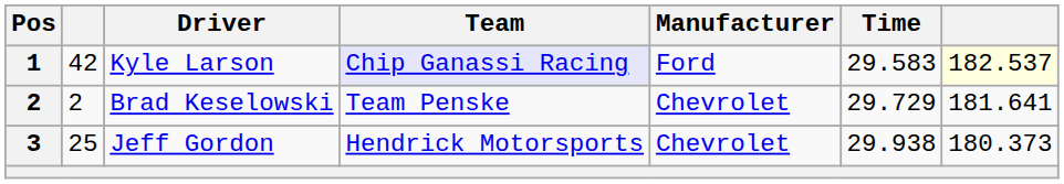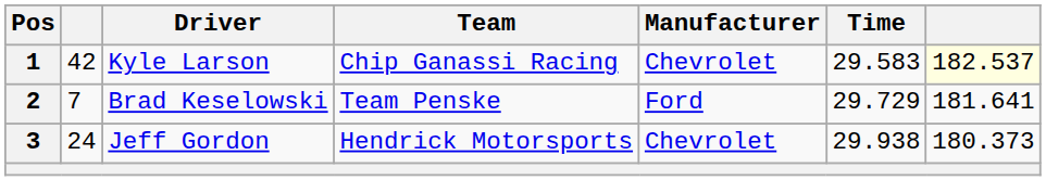 <table class="wikitable" style="font-size:95%">
 <tr>
 <th>Pos</th>
 <th></th>
 <th>Driver</th>
 <th>Team</th>
 <th>Manufacturer</th>
 <th>Time</th>
 <th></th>
 </tr>
 <tr>
 <th>1</th>
 <td>42</td>
 <td><a href='#'>Kyle Larson</a></td>
-<td style="background: lavender;"><a href='#'>Chip Ganassi Racing</a></td>
-<td><a href='#'>Ford</a></td>
+<td><a href='#'>Chip Ganassi Racing</a></td>
+<td><a href='#'>Chevrolet</a></td>
 <td>29.583</td>
 <td style="background: lightyellow;">182.537</td>
 </tr>
 <tr>
 <th>2</th>
-<td>2</td>
+<td>7</td>
 <td><a href='#'>Brad Keselowski</a></td>
 <td><a href='#'>Team Penske</a></td>
-<td><a href='#'>Chevrolet</a></td>
+<td><a href='#'>Ford</a></td>
 <td>29.729</td>
 <td>181.641</td>
 </tr>
 <tr>
 <th>3</th>
-<td>25</td>
+<td>24</td>
 <td><a href='#'>Jeff Gordon</a></td>
 <td><a href='#'>Hendrick Motorsports</a></td>
 <td><a href='#'>Chevrolet</a></td>
 <td>29.938</td>
 <td>180.373</td>
 </tr>
 <tr>
 <th colspan="7"></th>
 </tr>
 </table>
